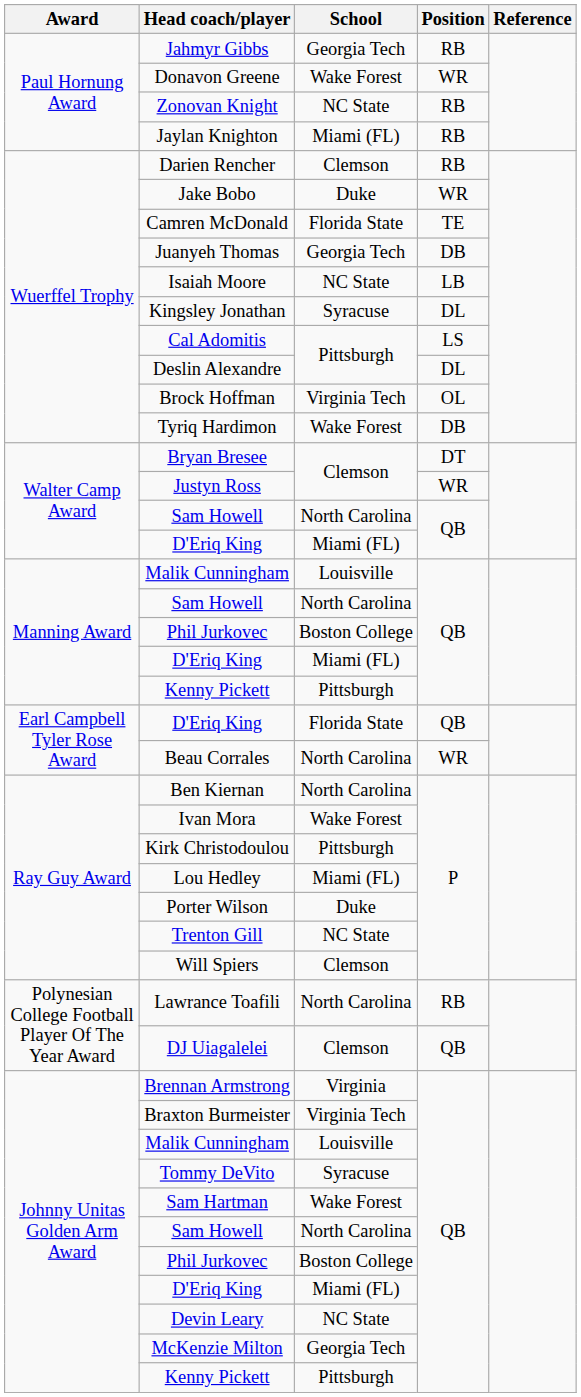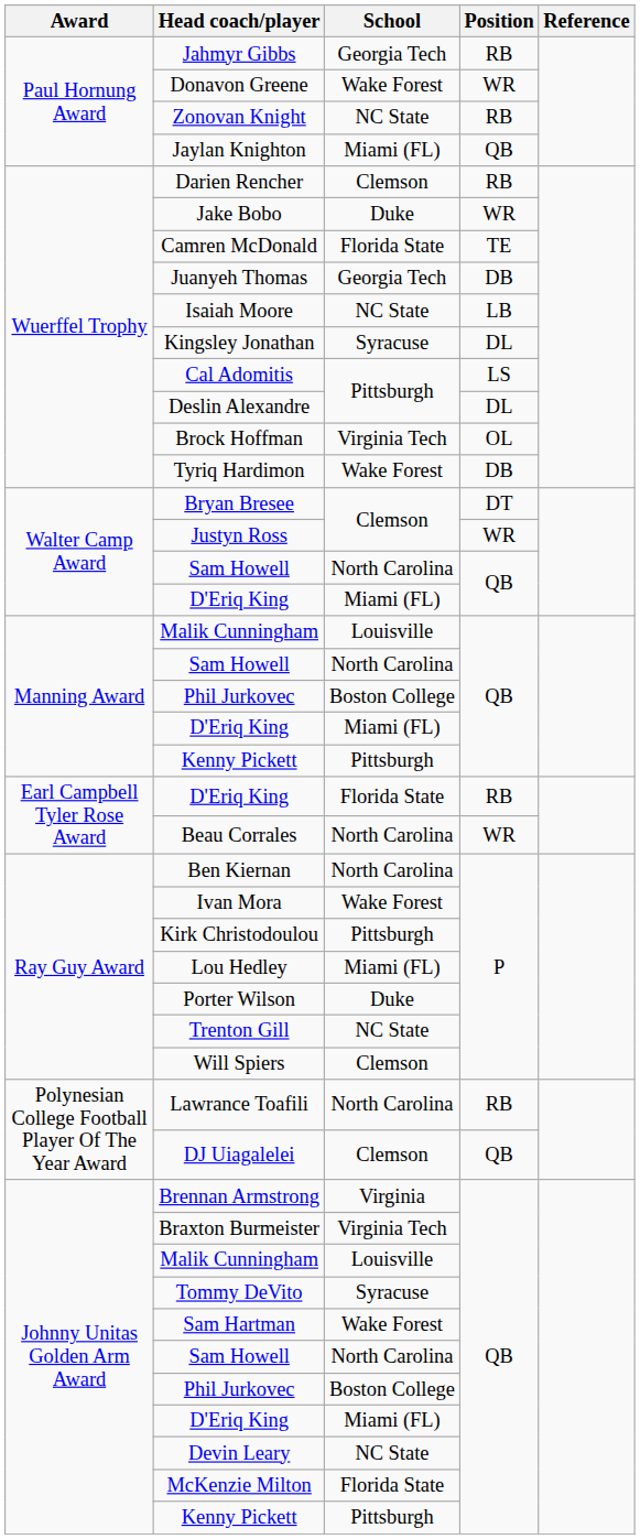 <table class="wikitable sortable" style="text-align: center;">
 <tr>
 <th style="width:110px;">Award</th>
 <th>Head coach/player</th>
 <th>School</th>
 <th>Position</th>
 <th>Reference</th>
 </tr>
 <tr>
 <td rowspan=4><a href='#'>Paul Hornung Award</a></td>
 <td><a href='#'>Jahmyr Gibbs</a></td>
 <td>Georgia Tech</td>
 <td>RB</td>
 <td rowspan=4></td>
 </tr>
 <tr>
 <td>Donavon Greene</td>
 <td>Wake Forest</td>
 <td>WR</td>
 </tr>
 <tr>
 <td><a href='#'>Zonovan Knight</a></td>
 <td>NC State</td>
 <td>RB</td>
 </tr>
 <tr>
 <td>Jaylan Knighton</td>
 <td>Miami (FL)</td>
-<td>RB</td>
+<td>QB</td>
 </tr>
 <tr>
 <td rowspan=10><a href='#'>Wuerffel Trophy</a></td>
 <td>Darien Rencher</td>
 <td>Clemson</td>
 <td>RB</td>
 <td rowspan=10></td>
 </tr>
 <tr>
 <td>Jake Bobo</td>
 <td>Duke</td>
 <td>WR</td>
 </tr>
 <tr>
 <td>Camren McDonald</td>
 <td>Florida State</td>
 <td>TE</td>
 </tr>
 <tr>
 <td>Juanyeh Thomas</td>
 <td>Georgia Tech</td>
 <td>DB</td>
 </tr>
 <tr>
 <td>Isaiah Moore</td>
 <td>NC State</td>
 <td>LB</td>
 </tr>
 <tr>
 <td>Kingsley Jonathan</td>
 <td>Syracuse</td>
 <td>DL</td>
 </tr>
 <tr>
 <td><a href='#'>Cal Adomitis</a></td>
 <td rowspan=2>Pittsburgh</td>
 <td>LS</td>
 </tr>
 <tr>
 <td>Deslin Alexandre</td>
 <td>DL</td>
 </tr>
 <tr>
 <td>Brock Hoffman</td>
 <td>Virginia Tech</td>
 <td>OL</td>
 </tr>
 <tr>
 <td>Tyriq Hardimon</td>
 <td>Wake Forest</td>
 <td>DB</td>
 </tr>
 <tr>
 <td rowspan=4><a href='#'>Walter Camp Award</a></td>
 <td><a href='#'>Bryan Bresee</a></td>
 <td rowspan=2>Clemson</td>
 <td>DT</td>
 <td rowspan=4></td>
 </tr>
 <tr>
 <td><a href='#'>Justyn Ross</a></td>
 <td>WR</td>
 </tr>
 <tr>
 <td><a href='#'>Sam Howell</a></td>
 <td>North Carolina</td>
 <td rowspan=2>QB</td>
 </tr>
 <tr>
 <td><a href='#'>D'Eriq King</a></td>
 <td>Miami (FL)</td>
 </tr>
 <tr>
 <td rowspan=5><a href='#'>Manning Award</a></td>
 <td><a href='#'>Malik Cunningham</a></td>
 <td>Louisville</td>
 <td rowspan=5>QB</td>
 <td rowspan=5></td>
 </tr>
 <tr>
 <td><a href='#'>Sam Howell</a></td>
 <td>North Carolina</td>
 </tr>
 <tr>
 <td><a href='#'>Phil Jurkovec</a></td>
 <td>Boston College</td>
 </tr>
 <tr>
 <td><a href='#'>D'Eriq King</a></td>
 <td>Miami (FL)</td>
 </tr>
 <tr>
 <td><a href='#'>Kenny Pickett</a></td>
 <td>Pittsburgh</td>
 </tr>
 <tr>
 <td rowspan=2><a href='#'>Earl Campbell Tyler Rose Award</a></td>
 <td><a href='#'>D'Eriq King</a></td>
 <td>Florida State</td>
-<td>QB</td>
+<td>RB</td>
 <td rowspan=2></td>
 </tr>
 <tr>
 <td>Beau Corrales</td>
 <td>North Carolina</td>
 <td>WR</td>
 </tr>
 <tr>
 <td rowspan=7><a href='#'>Ray Guy Award</a></td>
 <td>Ben Kiernan</td>
 <td>North Carolina</td>
 <td rowspan=7>P</td>
 <td rowspan=7></td>
 </tr>
 <tr>
 <td>Ivan Mora</td>
 <td>Wake Forest</td>
 </tr>
 <tr>
 <td>Kirk Christodoulou</td>
 <td>Pittsburgh</td>
 </tr>
 <tr>
 <td>Lou Hedley</td>
 <td>Miami (FL)</td>
 </tr>
 <tr>
 <td>Porter Wilson</td>
 <td>Duke</td>
 </tr>
 <tr>
 <td><a href='#'>Trenton Gill</a></td>
 <td>NC State</td>
 </tr>
 <tr>
 <td>Will Spiers</td>
 <td>Clemson</td>
 </tr>
 <tr>
 <td rowspan=2>Polynesian College Football Player Of The Year Award</td>
 <td>Lawrance Toafili</td>
 <td>North Carolina</td>
 <td>RB</td>
 <td rowspan=2></td>
 </tr>
 <tr>
 <td><a href='#'>DJ Uiagalelei</a></td>
 <td>Clemson</td>
 <td>QB</td>
 </tr>
 <tr>
 <td rowspan=11><a href='#'>Johnny Unitas Golden Arm Award</a></td>
 <td><a href='#'>Brennan Armstrong</a></td>
 <td>Virginia</td>
 <td rowspan=11>QB</td>
 <td rowspan=11></td>
 </tr>
 <tr>
 <td>Braxton Burmeister</td>
 <td>Virginia Tech</td>
 </tr>
 <tr>
 <td><a href='#'>Malik Cunningham</a></td>
 <td>Louisville</td>
 </tr>
 <tr>
 <td><a href='#'>Tommy DeVito</a></td>
 <td>Syracuse</td>
 </tr>
 <tr>
 <td><a href='#'>Sam Hartman</a></td>
 <td>Wake Forest</td>
 </tr>
 <tr>
 <td><a href='#'>Sam Howell</a></td>
 <td>North Carolina</td>
 </tr>
 <tr>
 <td><a href='#'>Phil Jurkovec</a></td>
 <td>Boston College</td>
 </tr>
 <tr>
 <td><a href='#'>D'Eriq King</a></td>
 <td>Miami (FL)</td>
 </tr>
 <tr>
 <td><a href='#'>Devin Leary</a></td>
 <td>NC State</td>
 </tr>
 <tr>
 <td><a href='#'>McKenzie Milton</a></td>
-<td>Georgia Tech</td>
+<td>Florida State</td>
 </tr>
 <tr>
 <td><a href='#'>Kenny Pickett</a></td>
 <td>Pittsburgh</td>
 </tr>
 </table>
